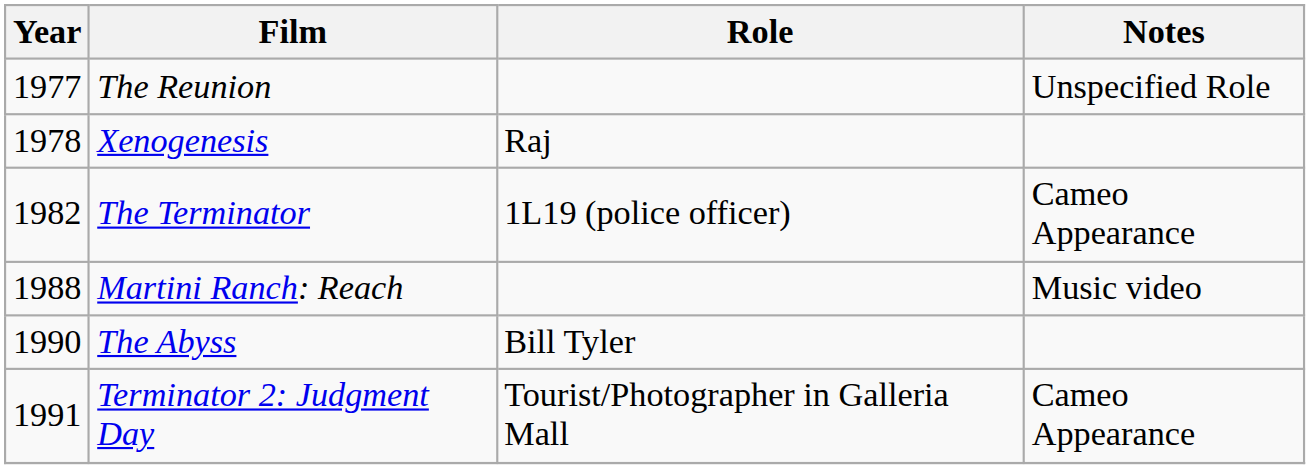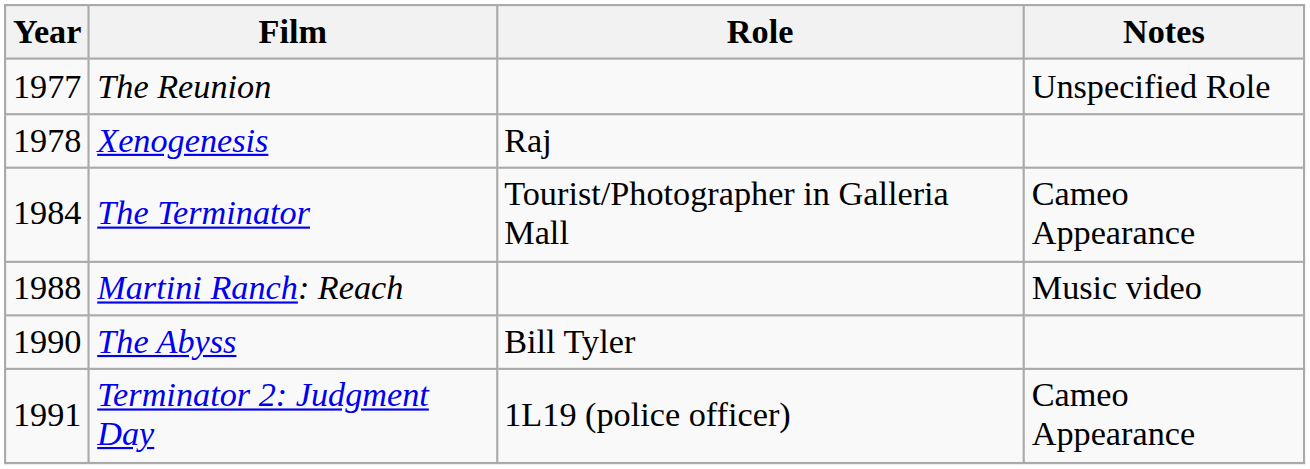 <table class="wikitable">
 <tr>
 <th>Year</th>
 <th>Film</th>
 <th>Role</th>
 <th>Notes</th>
 </tr>
 <tr>
 <td>1977</td>
 <td><em>The Reunion</em></td>
 <td></td>
 <td>Unspecified Role</td>
 </tr>
 <tr>
 <td>1978</td>
 <td><em><a href='#'>Xenogenesis</a></em></td>
 <td>Raj</td>
 <td></td>
 </tr>
 <tr>
-<td>1982</td>
+<td>1984</td>
 <td><em><a href='#'>The Terminator</a></em></td>
-<td>1L19 (police officer)</td>
+<td>Tourist/Photographer in Galleria Mall</td>
 <td>Cameo Appearance</td>
 </tr>
 <tr>
 <td>1988</td>
 <td><em><a href='#'>Martini Ranch</a>: Reach</em></td>
 <td></td>
 <td>Music video</td>
 </tr>
 <tr>
 <td>1990</td>
 <td><em><a href='#'>The Abyss</a></em></td>
 <td>Bill Tyler</td>
 <td></td>
 </tr>
 <tr>
 <td>1991</td>
 <td><em><a href='#'>Terminator 2: Judgment Day</a></em></td>
-<td>Tourist/Photographer in Galleria Mall</td>
+<td>1L19 (police officer)</td>
 <td>Cameo Appearance</td>
 </tr>
 <tr>
 </tr>
 </table>
